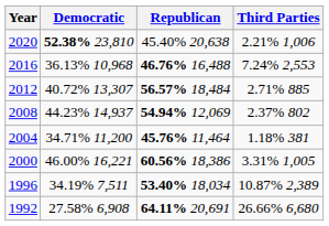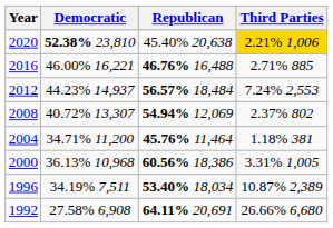 <table class="wikitable"  style="float:right; margin:1em; font-size:95%;">
 <tr style="background:lightgrey;">
 <th>Year</th>
 <th><a href='#'>Democratic</a></th>
 <th><a href='#'>Republican</a></th>
 <th><a href='#'>Third Parties</a></th>
 </tr>
 <tr>
 <td align="center" ><a href='#'>2020</a></td>
 <td align="center" ><strong>52.38%</strong> <em>23,810</em></td>
 <td align="center" >45.40% <em>20,638</em></td>
-<td align="center" >2.21% <em>1,006</em></td>
+<td align="center"  style="background: gold;">2.21% <em>1,006</em></td>
 </tr>
 <tr>
 <td align="center" ><a href='#'>2016</a></td>
-<td align="center" >36.13% <em>10,968</em></td>
+<td align="center" >46.00% <em>16,221</em></td>
 <td align="center" ><strong>46.76%</strong> <em>16,488</em></td>
+<td align="center" >2.71% <em>885</em></td>
+</tr>
+<tr>
+<td align="center" ><a href='#'>2012</a></td>
+<td align="center" >44.23% <em>14,937</em></td>
+<td align="center" ><strong>56.57%</strong> <em>18,484</em></td>
 <td align="center" >7.24% <em>2,553</em></td>
 </tr>
 <tr>
-<td align="center" ><a href='#'>2012</a></td>
+<td align="center" ><a href='#'>2008</a></td>
 <td align="center" >40.72% <em>13,307</em></td>
-<td align="center" ><strong>56.57%</strong> <em>18,484</em></td>
-<td align="center" >2.71% <em>885</em></td>
-</tr>
-<tr>
-<td align="center" ><a href='#'>2008</a></td>
-<td align="center" >44.23% <em>14,937</em></td>
 <td align="center" ><strong>54.94%</strong> <em>12,069</em></td>
 <td align="center" >2.37% <em>802</em></td>
 </tr>
 <tr>
 <td align="center" ><a href='#'>2004</a></td>
 <td align="center" >34.71% <em>11,200</em></td>
 <td align="center" ><strong>45.76%</strong> <em>11,464</em></td>
 <td align="center" >1.18% <em>381</em></td>
 </tr>
 <tr>
 <td align="center" ><a href='#'>2000</a></td>
-<td align="center" >46.00% <em>16,221</em></td>
+<td align="center" >36.13% <em>10,968</em></td>
 <td align="center" ><strong>60.56%</strong> <em>18,386</em></td>
 <td align="center" >3.31% <em>1,005</em></td>
 </tr>
 <tr>
 <td align="center" ><a href='#'>1996</a></td>
 <td align="center" >34.19% <em>7,511</em></td>
 <td align="center" ><strong>53.40%</strong> <em>18,034</em></td>
 <td align="center" >10.87% <em>2,389</em></td>
 </tr>
 <tr>
 <td align="center" ><a href='#'>1992</a></td>
 <td align="center" >27.58% <em>6,908</em></td>
 <td align="center" ><strong>64.11%</strong> <em>20,691</em></td>
 <td align="center" >26.66% <em>6,680</em></td>
 </tr>
 </table>
